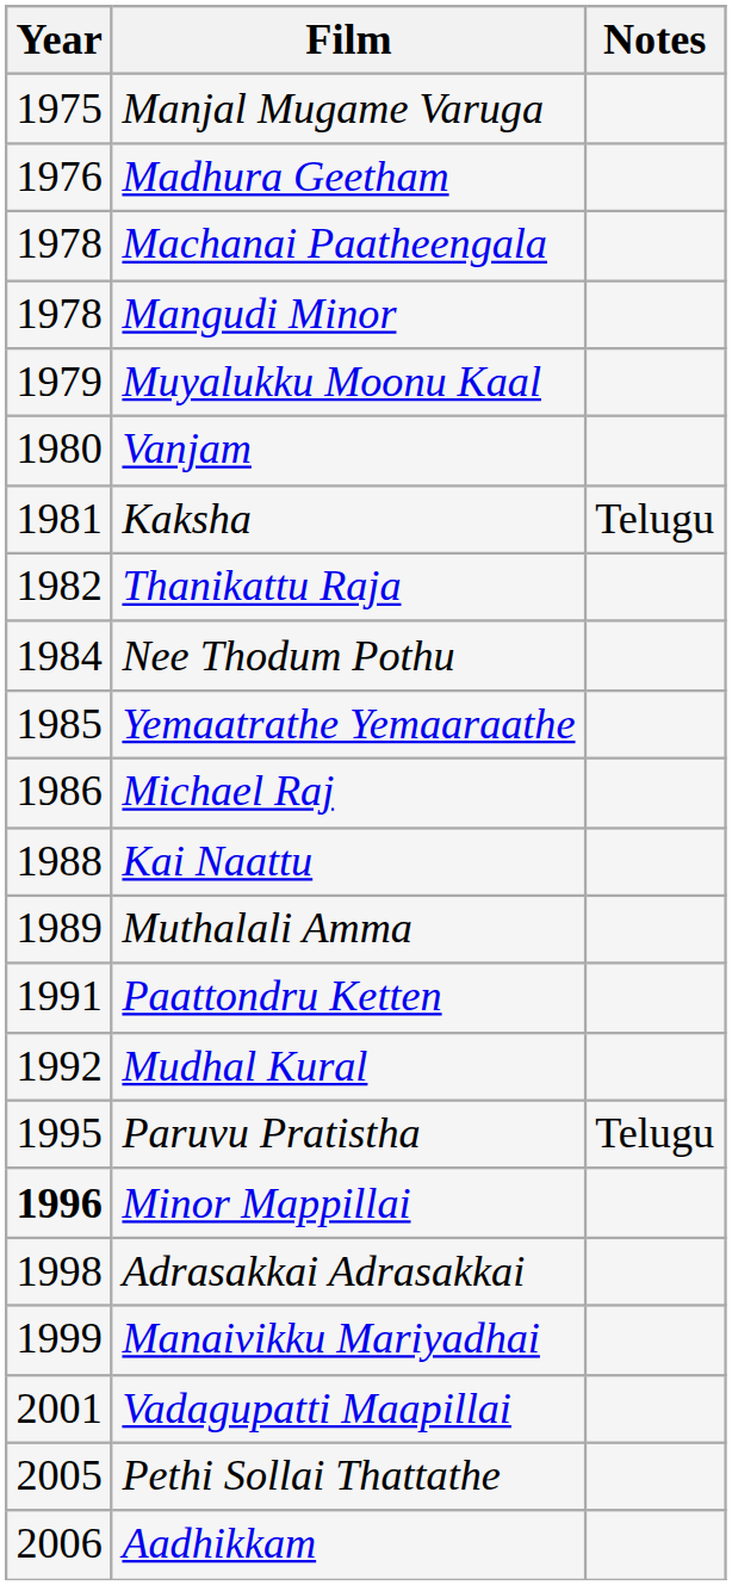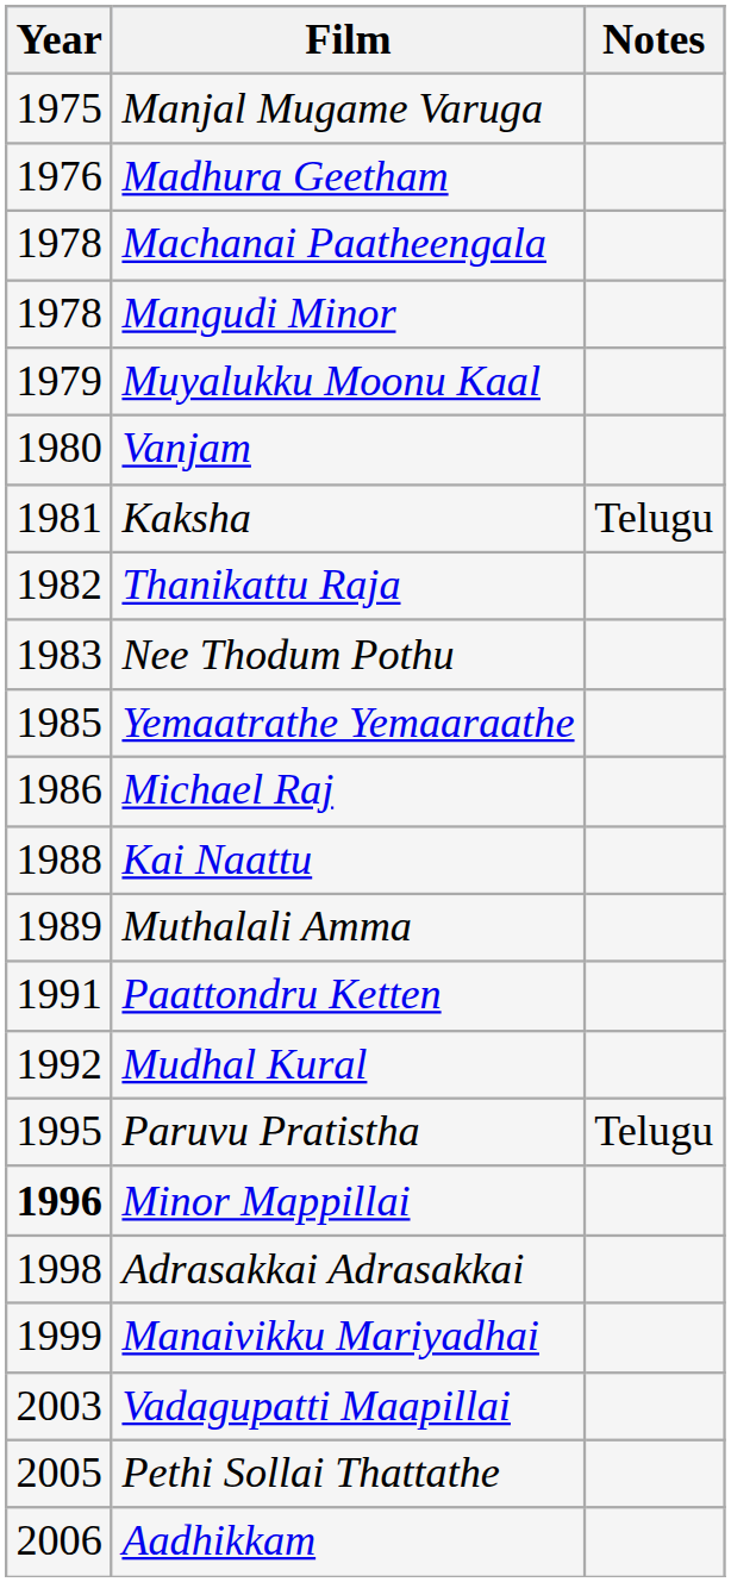 <table class="wikitable sortable" style="background:#f5f5f5;">
 <tr style="background:#B0C4DE;">
 <th>Year</th>
 <th>Film</th>
 <th class=unsortable>Notes</th>
 </tr>
 <tr>
 <td>1975</td>
 <td><em>Manjal Mugame Varuga</em></td>
 <td></td>
 </tr>
 <tr>
 <td>1976</td>
 <td><em><a href='#'>Madhura Geetham</a></em></td>
 <td></td>
 </tr>
 <tr>
 <td>1978</td>
 <td><em><a href='#'>Machanai Paatheengala</a></em></td>
 <td></td>
 </tr>
 <tr>
 <td>1978</td>
 <td><em><a href='#'>Mangudi Minor</a></em></td>
 <td></td>
 </tr>
 <tr>
 <td>1979</td>
 <td><em><a href='#'>Muyalukku Moonu Kaal</a></em></td>
 <td></td>
 </tr>
 <tr>
 <td>1980</td>
 <td><em><a href='#'>Vanjam</a></em></td>
 <td></td>
 </tr>
 <tr>
 <td>1981</td>
 <td><em>Kaksha</em></td>
 <td>Telugu</td>
 </tr>
 <tr>
 <td>1982</td>
 <td><em><a href='#'>Thanikattu Raja</a></em></td>
 <td></td>
 </tr>
 <tr>
-<td>1984</td>
+<td>1983</td>
 <td><em>Nee Thodum Pothu</em></td>
 <td></td>
 </tr>
 <tr>
 <td>1985</td>
 <td><em><a href='#'>Yemaatrathe Yemaaraathe</a></em></td>
 <td></td>
 </tr>
 <tr>
 <td>1986</td>
 <td><em><a href='#'>Michael Raj</a></em></td>
 <td></td>
 </tr>
 <tr>
 <td>1988</td>
 <td><em><a href='#'>Kai Naattu</a></em></td>
 <td></td>
 </tr>
 <tr>
 <td>1989</td>
 <td><em>Muthalali Amma</em></td>
 <td></td>
 </tr>
 <tr>
 <td>1991</td>
 <td><em><a href='#'>Paattondru Ketten</a></em></td>
 <td></td>
 </tr>
 <tr>
 <td>1992</td>
 <td><em><a href='#'>Mudhal Kural</a></em></td>
 <td></td>
 </tr>
 <tr>
 <td>1995</td>
 <td><em>Paruvu Pratistha</em></td>
 <td>Telugu</td>
 </tr>
 <tr>
 <td><strong>1996</strong></td>
 <td><em><a href='#'>Minor Mappillai</a></em></td>
 <td></td>
 </tr>
 <tr>
 <td>1998</td>
 <td><em>Adrasakkai Adrasakkai</em></td>
 <td></td>
 </tr>
 <tr>
 <td>1999</td>
 <td><em><a href='#'>Manaivikku Mariyadhai</a></em></td>
 <td></td>
 </tr>
 <tr>
-<td>2001</td>
+<td>2003</td>
 <td><em><a href='#'>Vadagupatti Maapillai</a></em></td>
 <td></td>
 </tr>
 <tr>
 <td>2005</td>
 <td><em>Pethi Sollai Thattathe</em></td>
 <td></td>
 </tr>
 <tr>
 <td>2006</td>
 <td><em><a href='#'>Aadhikkam</a></em></td>
 <td></td>
 </tr>
 <tr>
 </tr>
 </table>
